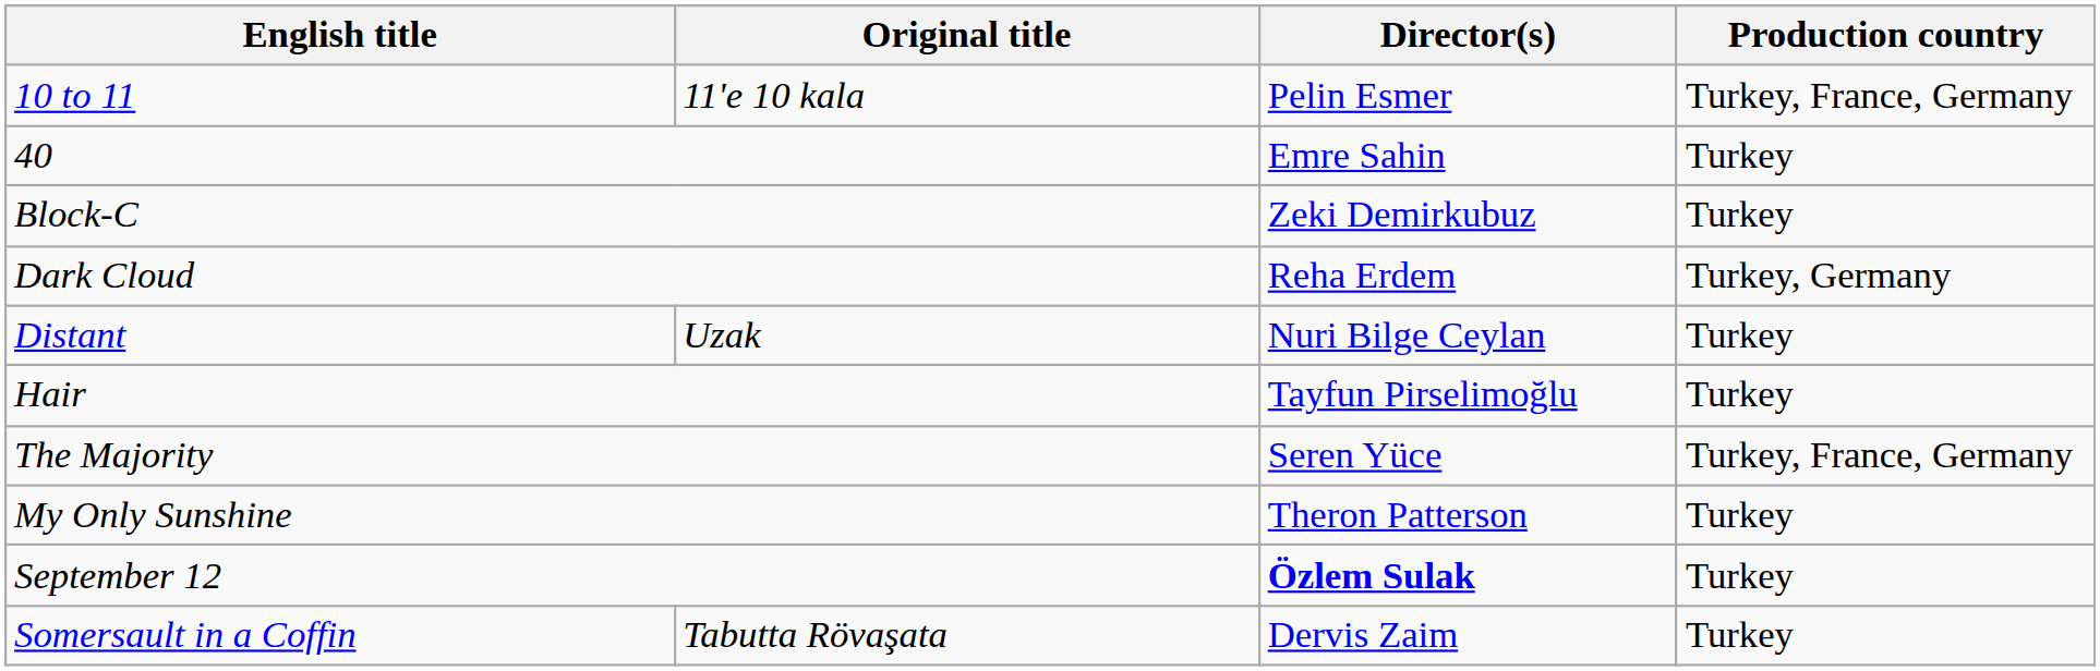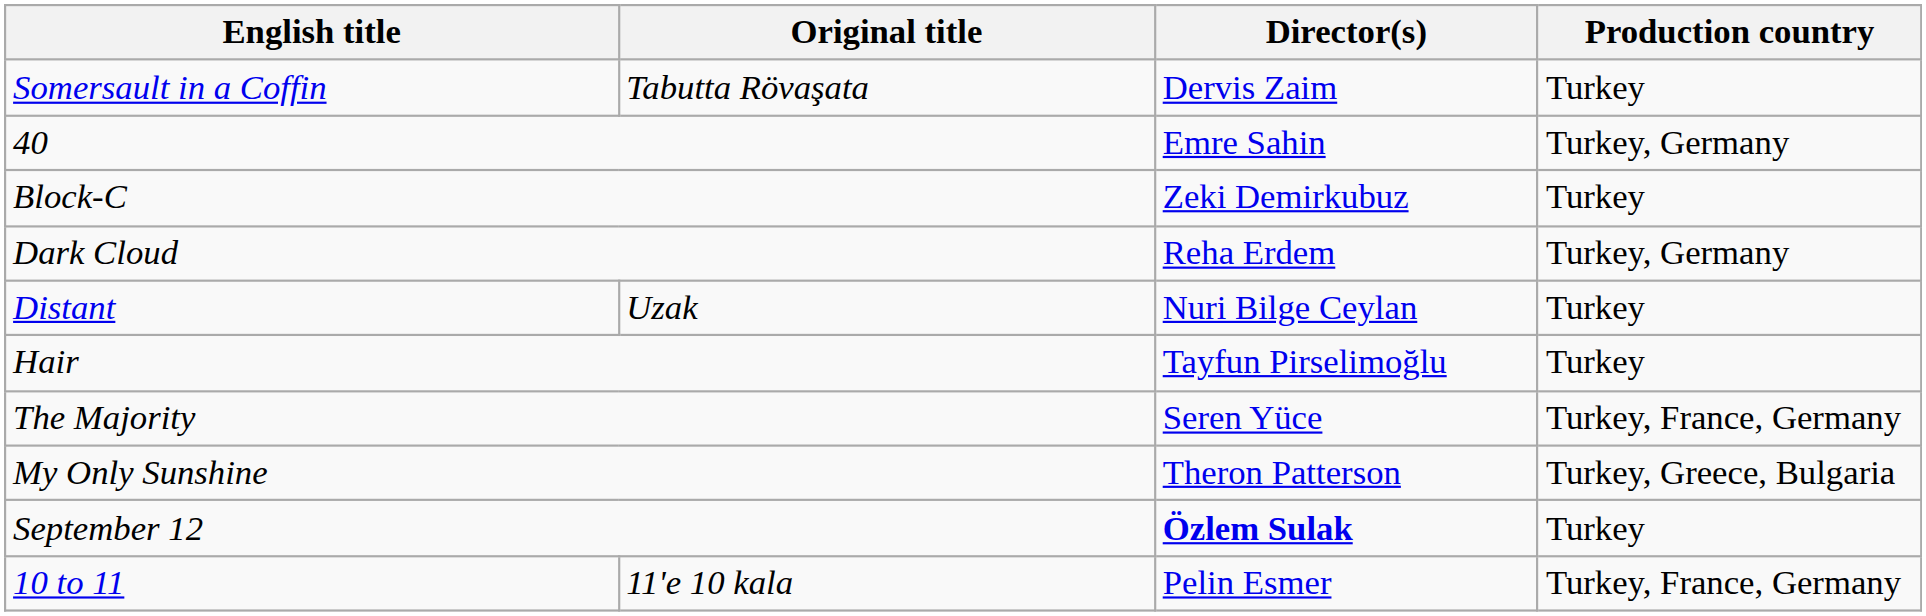 <table class="sortable wikitable" width="100%">
 <tr>
 <th scope="col" width="32%">English title</th>
 <th scope="col" width="28%">Original title</th>
 <th scope="col" width="20%">Director(s)</th>
 <th scope="col" width="20%">Production country</th>
 </tr>
 <tr>
-<td><em><a href='#'>10 to 11</a></em></td>
-<td><em>11'e 10 kala</em></td>
-<td><a href='#'>Pelin Esmer</a></td>
-<td>Turkey, France, Germany</td>
+<td><em><a href='#'>Somersault in a Coffin</a></em></td>
+<td><em>Tabutta Rövaşata</em></td>
+<td><a href='#'>Dervis Zaim</a></td>
+<td>Turkey</td>
 </tr>
 <tr>
 <td colspan=2><em>40</em></td>
 <td><a href='#'>Emre Sahin</a></td>
-<td>Turkey</td>
+<td>Turkey, Germany</td>
 </tr>
 <tr>
 <td colspan=2><em>Block-C</em></td>
 <td><a href='#'>Zeki Demirkubuz</a></td>
 <td>Turkey</td>
 </tr>
 <tr>
 <td colspan=2><em>Dark Cloud</em></td>
 <td><a href='#'>Reha Erdem</a></td>
 <td>Turkey, Germany</td>
 </tr>
 <tr>
 <td><em><a href='#'>Distant</a></em></td>
 <td><em>Uzak</em></td>
 <td><a href='#'>Nuri Bilge Ceylan</a></td>
 <td>Turkey</td>
 </tr>
 <tr>
 <td colspan=2><em>Hair</em></td>
 <td><a href='#'>Tayfun Pirselimoğlu</a></td>
 <td>Turkey</td>
 </tr>
 <tr>
 <td colspan=2><em>The Majority</em></td>
 <td><a href='#'>Seren Yüce</a></td>
 <td>Turkey, France, Germany</td>
 </tr>
 <tr>
 <td colspan=2><em>My Only Sunshine</em></td>
 <td><a href='#'>Theron Patterson</a></td>
-<td>Turkey</td>
+<td>Turkey, Greece, Bulgaria</td>
 </tr>
 <tr>
 <td colspan=2><em>September 12</em></td>
 <td><strong><a href='#'>Özlem Sulak</a></strong></td>
 <td>Turkey</td>
 </tr>
 <tr>
-<td><em><a href='#'>Somersault in a Coffin</a></em></td>
-<td><em>Tabutta Rövaşata</em></td>
-<td><a href='#'>Dervis Zaim</a></td>
-<td>Turkey</td>
+<td><em><a href='#'>10 to 11</a></em></td>
+<td><em>11'e 10 kala</em></td>
+<td><a href='#'>Pelin Esmer</a></td>
+<td>Turkey, France, Germany</td>
 </tr>
 </table>
